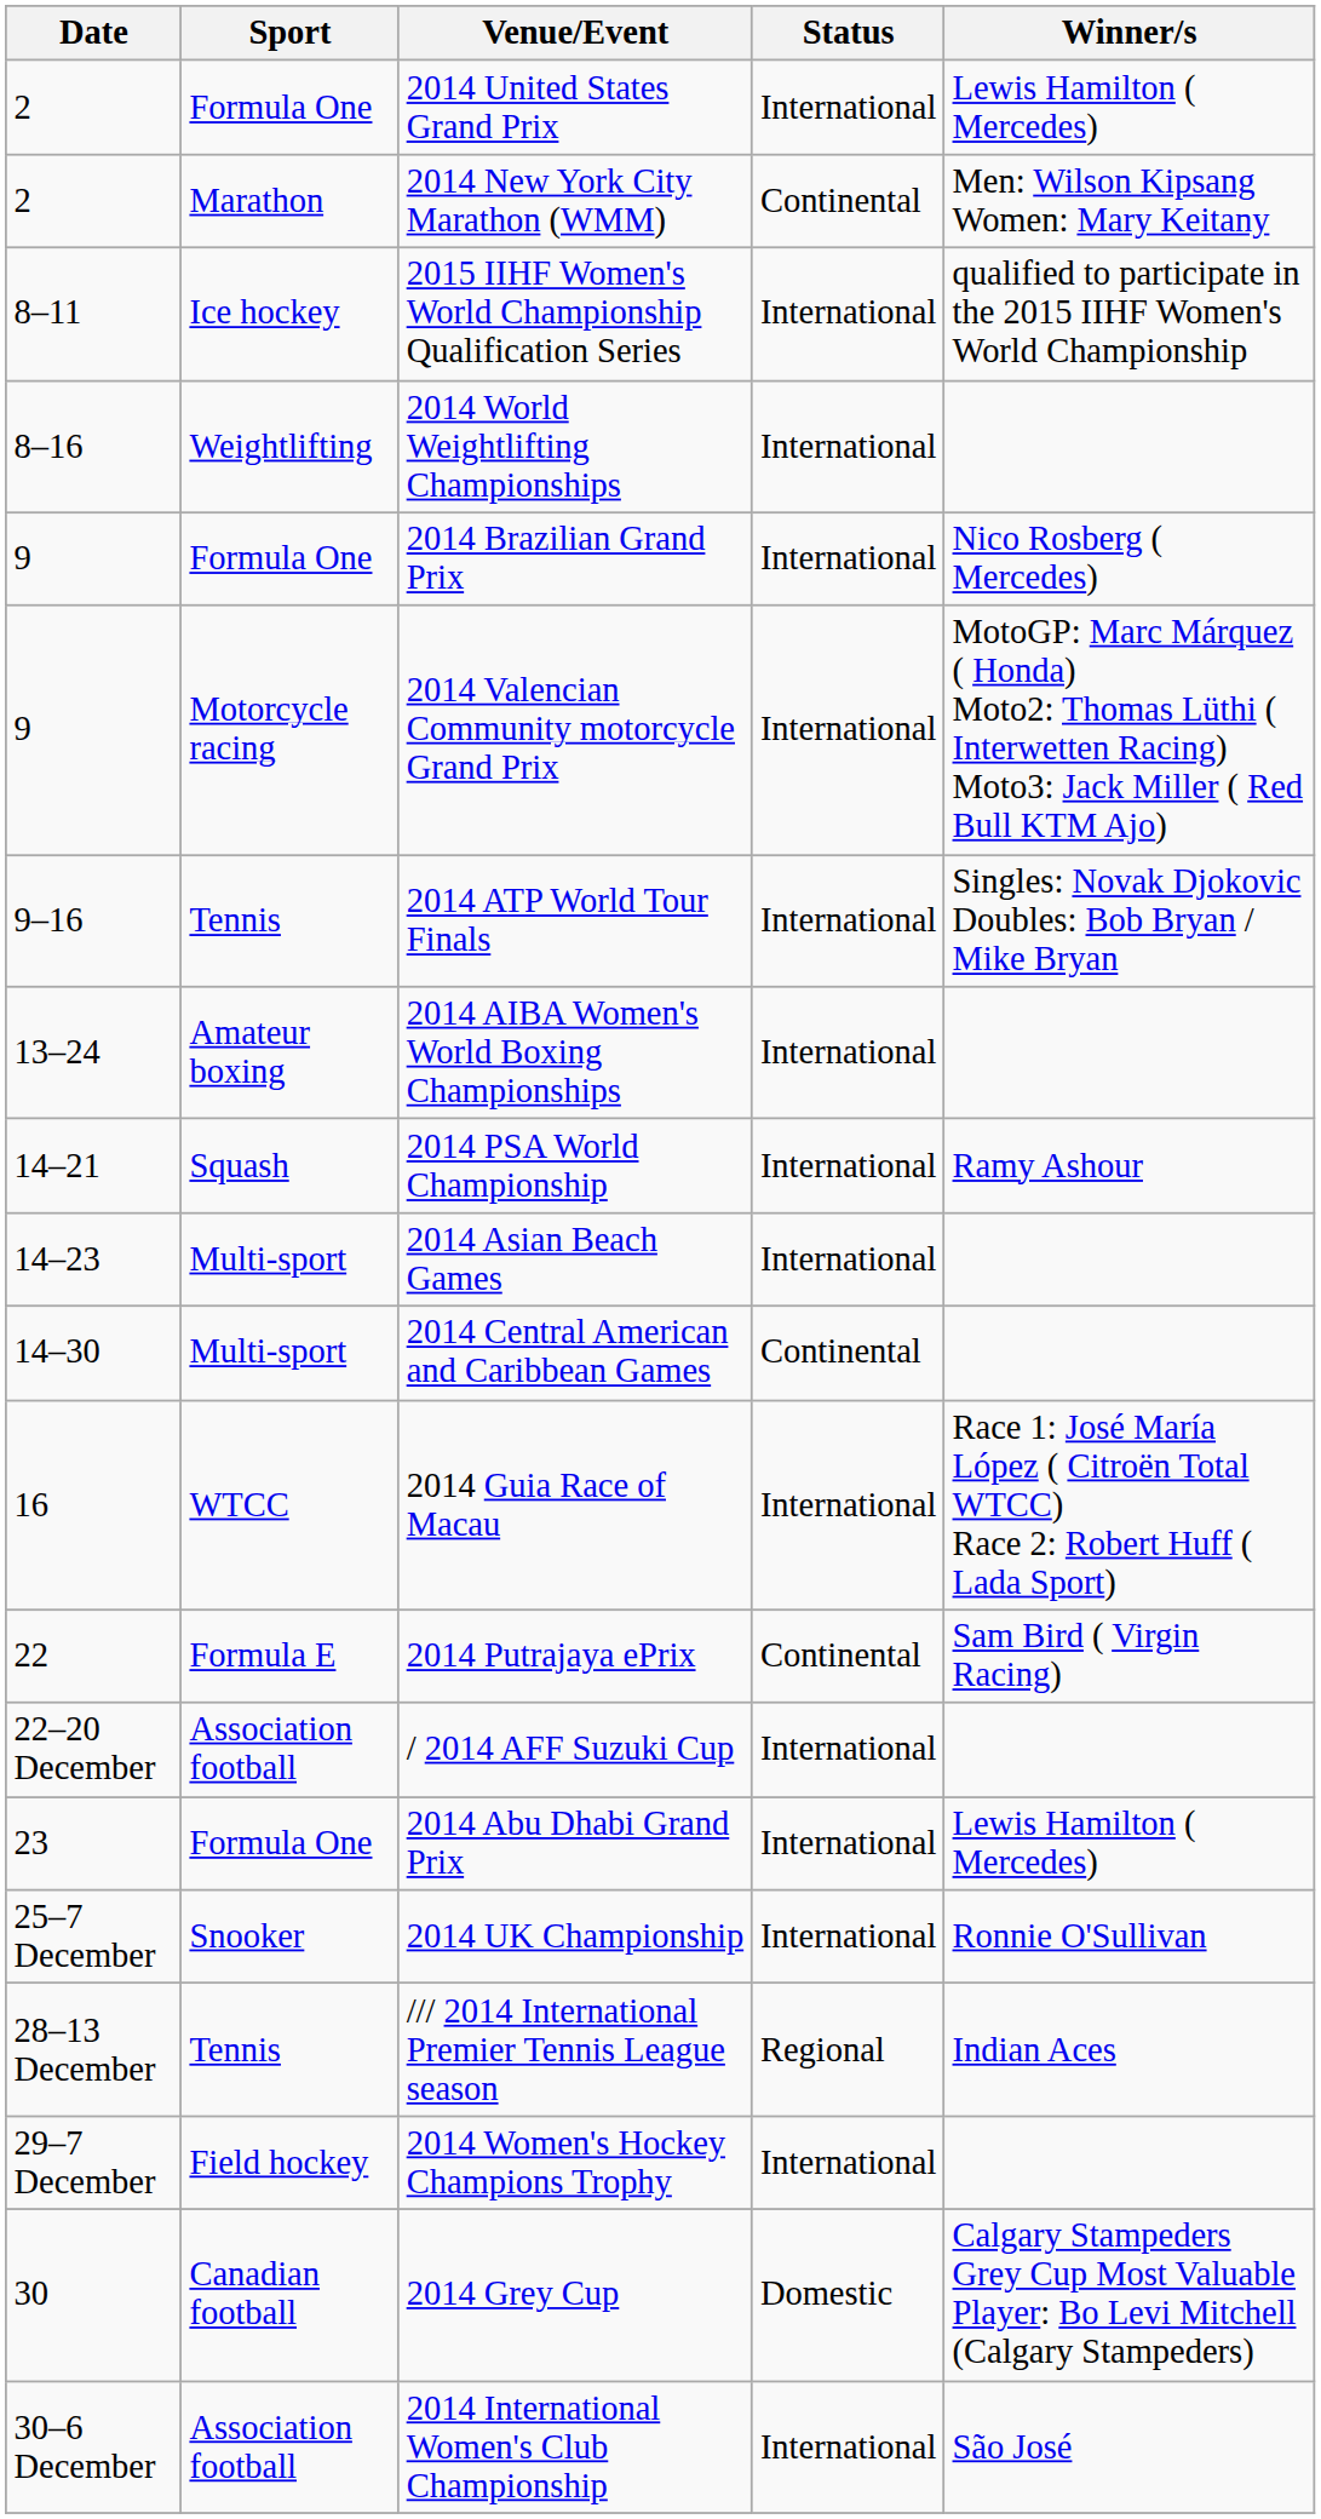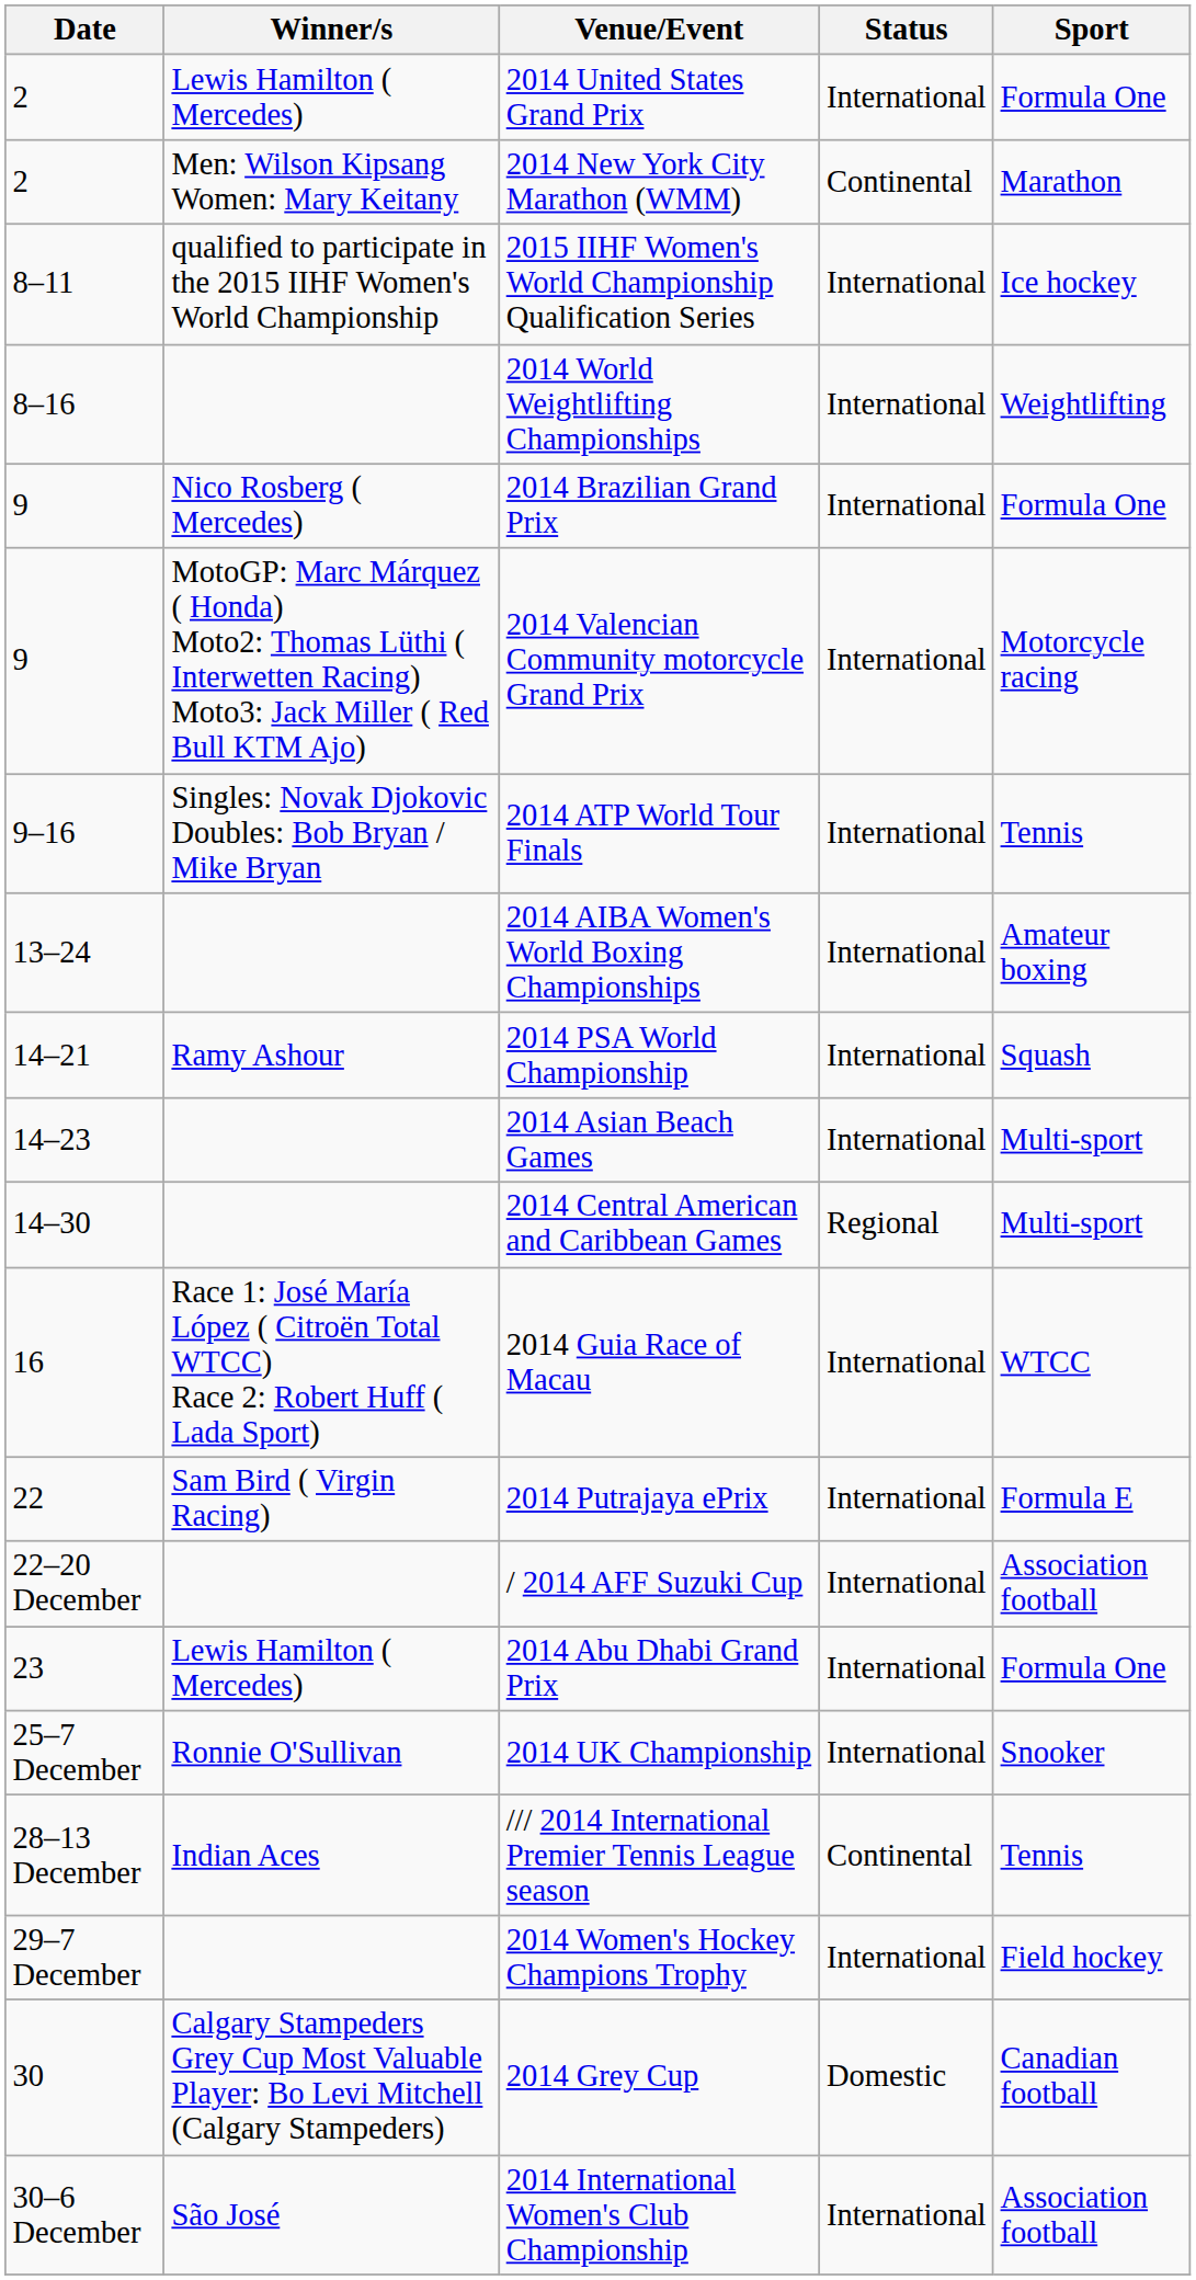 <table class="wikitable sortable">
 <tr>
 <th>Date</th>
-<th>Sport</th>
+<th>Winner/s</th>
 <th>Venue/Event</th>
 <th>Status</th>
-<th>Winner/s</th>
+<th>Sport</th>
 </tr>
 <tr>
 <td>2</td>
-<td><a href='#'>Formula One</a></td>
+<td> <a href='#'>Lewis Hamilton</a> ( <a href='#'>Mercedes</a>)</td>
 <td> <a href='#'>2014 United States Grand Prix</a></td>
 <td>International</td>
-<td> <a href='#'>Lewis Hamilton</a> ( <a href='#'>Mercedes</a>)</td>
+<td><a href='#'>Formula One</a></td>
 </tr>
 <tr>
 <td>2</td>
-<td><a href='#'>Marathon</a></td>
+<td>Men:  <a href='#'>Wilson Kipsang</a> <br> Women:  <a href='#'>Mary Keitany</a></td>
 <td> <a href='#'>2014 New York City Marathon</a> (<a href='#'>WMM</a>)</td>
 <td>Continental</td>
-<td>Men:  <a href='#'>Wilson Kipsang</a> <br> Women:  <a href='#'>Mary Keitany</a></td>
+<td><a href='#'>Marathon</a></td>
 </tr>
 <tr>
 <td>8–11</td>
-<td><a href='#'>Ice hockey</a></td>
+<td> qualified to participate in the 2015 IIHF Women's World Championship</td>
 <td> <a href='#'>2015 IIHF Women's World Championship</a> Qualification Series</td>
 <td>International</td>
-<td> qualified to participate in the 2015 IIHF Women's World Championship</td>
+<td><a href='#'>Ice hockey</a></td>
 </tr>
 <tr>
 <td>8–16</td>
-<td><a href='#'>Weightlifting</a></td>
+<td></td>
 <td> <a href='#'>2014 World Weightlifting Championships</a></td>
 <td>International</td>
-<td></td>
+<td><a href='#'>Weightlifting</a></td>
 </tr>
 <tr>
 <td>9</td>
-<td><a href='#'>Formula One</a></td>
+<td> <a href='#'>Nico Rosberg</a> ( <a href='#'>Mercedes</a>)</td>
 <td> <a href='#'>2014 Brazilian Grand Prix</a></td>
 <td>International</td>
-<td> <a href='#'>Nico Rosberg</a> ( <a href='#'>Mercedes</a>)</td>
+<td><a href='#'>Formula One</a></td>
 </tr>
 <tr>
 <td>9</td>
-<td><a href='#'>Motorcycle racing</a></td>
+<td>MotoGP:  <a href='#'>Marc Márquez</a> ( <a href='#'>Honda</a>)<br>Moto2:  <a href='#'>Thomas Lüthi</a> ( <a href='#'>Interwetten Racing</a>)<br>Moto3:  <a href='#'>Jack Miller</a> ( <a href='#'>Red Bull KTM Ajo</a>)</td>
 <td> <a href='#'>2014 Valencian Community motorcycle Grand Prix</a></td>
 <td>International</td>
-<td>MotoGP:  <a href='#'>Marc Márquez</a> ( <a href='#'>Honda</a>)<br>Moto2:  <a href='#'>Thomas Lüthi</a> ( <a href='#'>Interwetten Racing</a>)<br>Moto3:  <a href='#'>Jack Miller</a> ( <a href='#'>Red Bull KTM Ajo</a>)</td>
+<td><a href='#'>Motorcycle racing</a></td>
 </tr>
 <tr>
 <td>9–16</td>
-<td><a href='#'>Tennis</a></td>
+<td>Singles:  <a href='#'>Novak Djokovic</a><br>Doubles:  <a href='#'>Bob Bryan</a> /  <a href='#'>Mike Bryan</a></td>
 <td> <a href='#'>2014 ATP World Tour Finals</a></td>
 <td>International</td>
-<td>Singles:  <a href='#'>Novak Djokovic</a><br>Doubles:  <a href='#'>Bob Bryan</a> /  <a href='#'>Mike Bryan</a></td>
+<td><a href='#'>Tennis</a></td>
 </tr>
 <tr>
 <td>13–24</td>
-<td><a href='#'>Amateur boxing</a></td>
+<td></td>
 <td> <a href='#'>2014 AIBA Women's World Boxing Championships</a></td>
 <td>International</td>
-<td></td>
+<td><a href='#'>Amateur boxing</a></td>
 </tr>
 <tr>
 <td>14–21</td>
-<td><a href='#'>Squash</a></td>
+<td> <a href='#'>Ramy Ashour</a></td>
 <td> <a href='#'>2014 PSA World Championship</a></td>
 <td>International</td>
-<td> <a href='#'>Ramy Ashour</a></td>
+<td><a href='#'>Squash</a></td>
 </tr>
 <tr>
 <td>14–23</td>
-<td><a href='#'>Multi-sport</a></td>
+<td></td>
 <td> <a href='#'>2014 Asian Beach Games</a></td>
 <td>International</td>
-<td></td>
+<td><a href='#'>Multi-sport</a></td>
 </tr>
 <tr>
 <td>14–30</td>
+<td></td>
+<td> <a href='#'>2014 Central American and Caribbean Games</a></td>
+<td>Regional</td>
 <td><a href='#'>Multi-sport</a></td>
-<td> <a href='#'>2014 Central American and Caribbean Games</a></td>
-<td>Continental</td>
-<td></td>
 </tr>
 <tr>
 <td>16</td>
-<td><a href='#'>WTCC</a></td>
+<td>Race 1:  <a href='#'>José María López</a> ( <a href='#'>Citroën Total WTCC</a>)<br>Race 2:  <a href='#'>Robert Huff</a> ( <a href='#'>Lada Sport</a>)</td>
 <td> 2014 <a href='#'>Guia Race of Macau</a></td>
 <td>International</td>
-<td>Race 1:  <a href='#'>José María López</a> ( <a href='#'>Citroën Total WTCC</a>)<br>Race 2:  <a href='#'>Robert Huff</a> ( <a href='#'>Lada Sport</a>)</td>
+<td><a href='#'>WTCC</a></td>
 </tr>
 <tr>
 <td>22</td>
+<td> <a href='#'>Sam Bird</a> ( <a href='#'>Virgin Racing</a>)</td>
+<td> <a href='#'>2014 Putrajaya ePrix</a></td>
+<td>International</td>
 <td><a href='#'>Formula E</a></td>
-<td> <a href='#'>2014 Putrajaya ePrix</a></td>
-<td>Continental</td>
-<td> <a href='#'>Sam Bird</a> ( <a href='#'>Virgin Racing</a>)</td>
 </tr>
 <tr>
 <td>22–20 December</td>
-<td><a href='#'>Association football</a></td>
+<td></td>
 <td>/ <a href='#'>2014 AFF Suzuki Cup</a></td>
 <td>International</td>
-<td></td>
+<td><a href='#'>Association football</a></td>
 </tr>
 <tr>
 <td>23</td>
-<td><a href='#'>Formula One</a></td>
+<td> <a href='#'>Lewis Hamilton</a> ( <a href='#'>Mercedes</a>)</td>
 <td> <a href='#'>2014 Abu Dhabi Grand Prix</a></td>
 <td>International</td>
-<td> <a href='#'>Lewis Hamilton</a> ( <a href='#'>Mercedes</a>)</td>
+<td><a href='#'>Formula One</a></td>
 </tr>
 <tr>
 <td>25–7 December</td>
-<td><a href='#'>Snooker</a></td>
+<td> <a href='#'>Ronnie O'Sullivan</a></td>
 <td> <a href='#'>2014 UK Championship</a></td>
 <td>International</td>
-<td> <a href='#'>Ronnie O'Sullivan</a></td>
+<td><a href='#'>Snooker</a></td>
 </tr>
 <tr>
 <td>28–13 December</td>
+<td> <a href='#'>Indian Aces</a></td>
+<td>/// <a href='#'>2014 International Premier Tennis League season</a></td>
+<td>Continental</td>
 <td><a href='#'>Tennis</a></td>
-<td>/// <a href='#'>2014 International Premier Tennis League season</a></td>
-<td>Regional</td>
-<td> <a href='#'>Indian Aces</a></td>
 </tr>
 <tr>
 <td>29–7 December</td>
-<td><a href='#'>Field hockey</a></td>
+<td></td>
 <td> <a href='#'>2014 Women's Hockey Champions Trophy</a></td>
 <td>International</td>
-<td></td>
+<td><a href='#'>Field hockey</a></td>
 </tr>
 <tr>
 <td>30</td>
-<td><a href='#'>Canadian football</a></td>
+<td> <a href='#'>Calgary Stampeders</a><br><a href='#'>Grey Cup Most Valuable Player</a>:  <a href='#'>Bo Levi Mitchell</a> (Calgary Stampeders)</td>
 <td> <a href='#'>2014 Grey Cup</a></td>
 <td>Domestic</td>
-<td> <a href='#'>Calgary Stampeders</a><br><a href='#'>Grey Cup Most Valuable Player</a>:  <a href='#'>Bo Levi Mitchell</a> (Calgary Stampeders)</td>
+<td><a href='#'>Canadian football</a></td>
 </tr>
 <tr>
 <td>30–6 December</td>
-<td><a href='#'>Association football</a></td>
+<td> <a href='#'>São José</a></td>
 <td> <a href='#'>2014 International Women's Club Championship</a></td>
 <td>International</td>
-<td> <a href='#'>São José</a></td>
+<td><a href='#'>Association football</a></td>
 </tr>
 </table>
